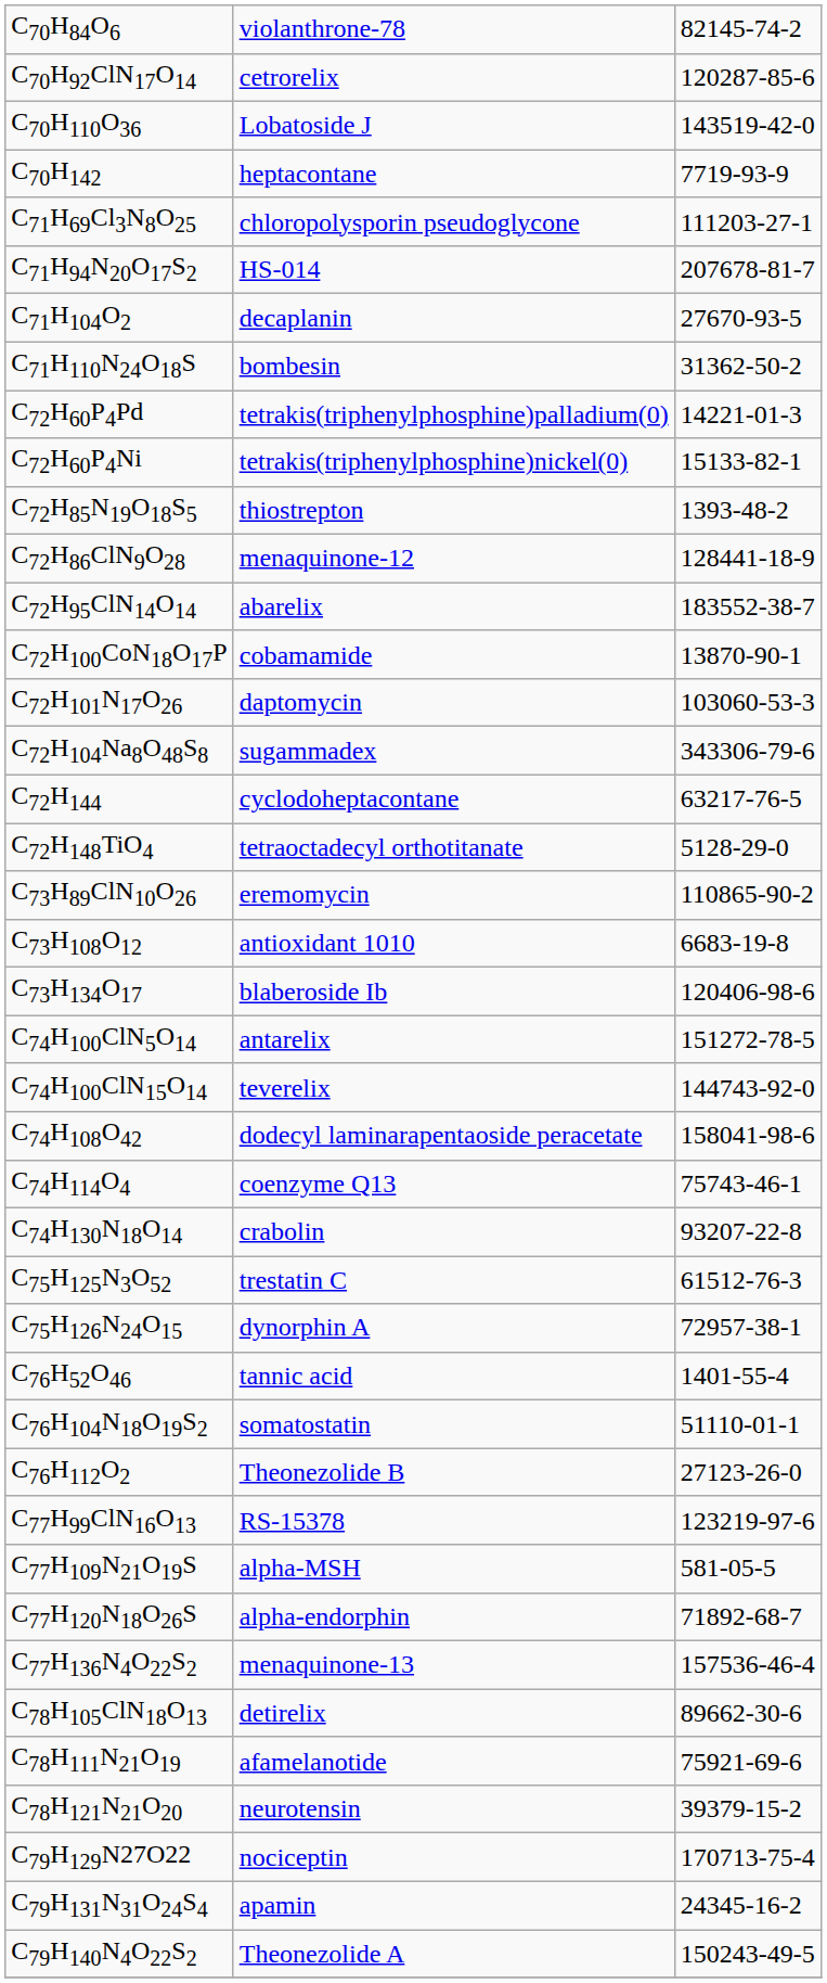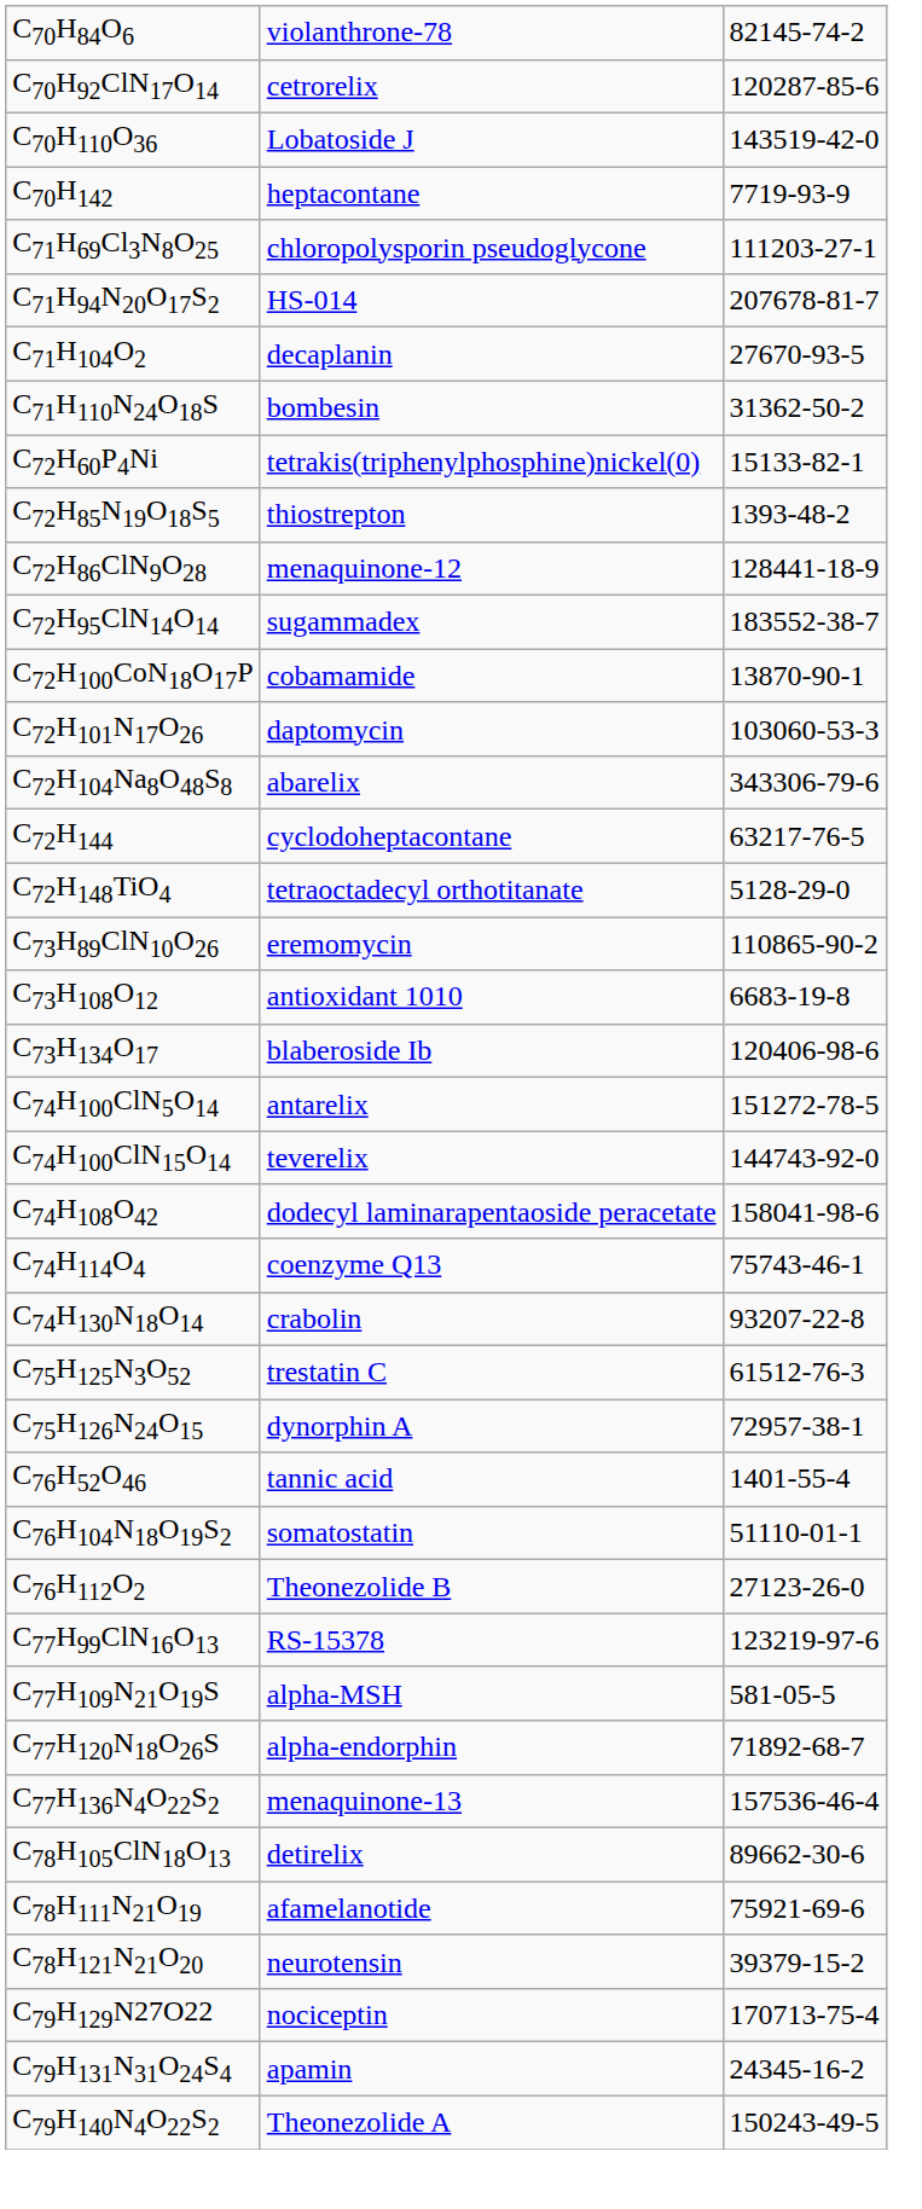 <table class="wikitable">
 <tr>
 <td>C<sub>70</sub>H<sub>84</sub>O<sub>6</sub></td>
 <td><a href='#'>violanthrone-78</a></td>
 <td>82145-74-2</td>
 </tr>
 <tr>
 <td>C<sub>70</sub>H<sub>92</sub>ClN<sub>17</sub>O<sub>14</sub></td>
 <td><a href='#'>cetrorelix</a></td>
 <td>120287-85-6</td>
 </tr>
 <tr>
 <td>C<sub>70</sub>H<sub>110</sub>O<sub>36</sub></td>
 <td><a href='#'>Lobatoside J</a></td>
 <td>143519-42-0</td>
 </tr>
 <tr>
 <td>C<sub>70</sub>H<sub>142</sub></td>
 <td><a href='#'>heptacontane</a></td>
 <td>7719-93-9</td>
 </tr>
 <tr>
 <td>C<sub>71</sub>H<sub>69</sub>Cl<sub>3</sub>N<sub>8</sub>O<sub>25</sub></td>
 <td><a href='#'>chloropolysporin pseudoglycone</a></td>
 <td>111203-27-1</td>
 </tr>
 <tr>
 <td>C<sub>71</sub>H<sub>94</sub>N<sub>20</sub>O<sub>17</sub>S<sub>2</sub></td>
 <td><a href='#'>HS-014</a></td>
 <td>207678-81-7</td>
 </tr>
 <tr>
 <td>C<sub>71</sub>H<sub>104</sub>O<sub>2</sub></td>
 <td><a href='#'>decaplanin</a></td>
 <td>27670-93-5</td>
 </tr>
 <tr>
 <td>C<sub>71</sub>H<sub>110</sub>N<sub>24</sub>O<sub>18</sub>S</td>
 <td><a href='#'>bombesin</a></td>
 <td>31362-50-2</td>
 </tr>
 <tr>
-<td>C<sub>72</sub>H<sub>60</sub>P<sub>4</sub>Pd</td>
-<td><a href='#'>tetrakis(triphenylphosphine)palladium(0)</a></td>
-<td>14221-01-3</td>
-</tr>
-<tr>
 <td>C<sub>72</sub>H<sub>60</sub>P<sub>4</sub>Ni</td>
 <td><a href='#'>tetrakis(triphenylphosphine)nickel(0)</a></td>
 <td>15133-82-1</td>
 </tr>
 <tr>
 <td>C<sub>72</sub>H<sub>85</sub>N<sub>19</sub>O<sub>18</sub>S<sub>5</sub></td>
 <td><a href='#'>thiostrepton</a></td>
 <td>1393-48-2</td>
 </tr>
 <tr>
 <td>C<sub>72</sub>H<sub>86</sub>ClN<sub>9</sub>O<sub>28</sub></td>
 <td><a href='#'>menaquinone-12</a></td>
 <td>128441-18-9</td>
 </tr>
 <tr>
 <td>C<sub>72</sub>H<sub>95</sub>ClN<sub>14</sub>O<sub>14</sub></td>
-<td><a href='#'>abarelix</a></td>
+<td><a href='#'>sugammadex</a></td>
 <td>183552-38-7</td>
 </tr>
 <tr>
 <td>C<sub>72</sub>H<sub>100</sub>CoN<sub>18</sub>O<sub>17</sub>P</td>
 <td><a href='#'>cobamamide</a></td>
 <td>13870-90-1</td>
 </tr>
 <tr>
 <td>C<sub>72</sub>H<sub>101</sub>N<sub>17</sub>O<sub>26</sub></td>
 <td><a href='#'>daptomycin</a></td>
 <td>103060-53-3</td>
 </tr>
 <tr>
 <td>C<sub>72</sub>H<sub>104</sub>Na<sub>8</sub>O<sub>48</sub>S<sub>8</sub></td>
-<td><a href='#'>sugammadex</a></td>
+<td><a href='#'>abarelix</a></td>
 <td>343306-79-6</td>
 </tr>
 <tr>
 <td>C<sub>72</sub>H<sub>144</sub></td>
 <td><a href='#'>cyclodoheptacontane</a></td>
 <td>63217-76-5</td>
 </tr>
 <tr>
 <td>C<sub>72</sub>H<sub>148</sub>TiO<sub>4</sub></td>
 <td><a href='#'>tetraoctadecyl orthotitanate</a></td>
 <td>5128-29-0</td>
 </tr>
 <tr>
 <td>C<sub>73</sub>H<sub>89</sub>ClN<sub>10</sub>O<sub>26</sub></td>
 <td><a href='#'>eremomycin</a></td>
 <td>110865-90-2</td>
 </tr>
 <tr>
 <td>C<sub>73</sub>H<sub>108</sub>O<sub>12</sub></td>
 <td><a href='#'>antioxidant 1010</a></td>
 <td>6683-19-8</td>
 </tr>
 <tr>
 <td>C<sub>73</sub>H<sub>134</sub>O<sub>17</sub></td>
 <td><a href='#'>blaberoside Ib</a></td>
 <td>120406-98-6</td>
 </tr>
 <tr>
 <td>C<sub>74</sub>H<sub>100</sub>ClN<sub>5</sub>O<sub>14</sub></td>
 <td><a href='#'>antarelix</a></td>
 <td>151272-78-5</td>
 </tr>
 <tr>
 <td>C<sub>74</sub>H<sub>100</sub>ClN<sub>15</sub>O<sub>14</sub></td>
 <td><a href='#'>teverelix</a></td>
 <td>144743-92-0</td>
 </tr>
 <tr>
 <td>C<sub>74</sub>H<sub>108</sub>O<sub>42</sub></td>
 <td><a href='#'>dodecyl laminarapentaoside peracetate</a></td>
 <td>158041-98-6</td>
 </tr>
 <tr>
 <td>C<sub>74</sub>H<sub>114</sub>O<sub>4</sub></td>
 <td><a href='#'>coenzyme Q13</a></td>
 <td>75743-46-1</td>
 </tr>
 <tr>
 <td>C<sub>74</sub>H<sub>130</sub>N<sub>18</sub>O<sub>14</sub></td>
 <td><a href='#'>crabolin</a></td>
 <td>93207-22-8</td>
 </tr>
 <tr>
 <td>C<sub>75</sub>H<sub>125</sub>N<sub>3</sub>O<sub>52</sub></td>
 <td><a href='#'>trestatin C</a></td>
 <td>61512-76-3</td>
 </tr>
 <tr>
 <td>C<sub>75</sub>H<sub>126</sub>N<sub>24</sub>O<sub>15</sub></td>
 <td><a href='#'>dynorphin A</a></td>
 <td>72957-38-1</td>
 </tr>
 <tr>
 <td>C<sub>76</sub>H<sub>52</sub>O<sub>46</sub></td>
 <td><a href='#'>tannic acid</a></td>
 <td>1401-55-4</td>
 </tr>
 <tr>
 <td>C<sub>76</sub>H<sub>104</sub>N<sub>18</sub>O<sub>19</sub>S<sub>2</sub></td>
 <td><a href='#'>somatostatin</a></td>
 <td>51110-01-1</td>
 </tr>
 <tr>
 <td>C<sub>76</sub>H<sub>112</sub>O<sub>2</sub></td>
 <td><a href='#'>Theonezolide B</a></td>
 <td>27123-26-0</td>
 </tr>
 <tr>
 <td>C<sub>77</sub>H<sub>99</sub>ClN<sub>16</sub>O<sub>13</sub></td>
 <td><a href='#'>RS-15378</a></td>
 <td>123219-97-6</td>
 </tr>
 <tr>
 <td>C<sub>77</sub>H<sub>109</sub>N<sub>21</sub>O<sub>19</sub>S</td>
 <td><a href='#'>alpha-MSH</a></td>
 <td>581-05-5</td>
 </tr>
 <tr>
 <td>C<sub>77</sub>H<sub>120</sub>N<sub>18</sub>O<sub>26</sub>S</td>
 <td><a href='#'>alpha-endorphin</a></td>
 <td>71892-68-7</td>
 </tr>
 <tr>
 <td>C<sub>77</sub>H<sub>136</sub>N<sub>4</sub>O<sub>22</sub>S<sub>2</sub></td>
 <td><a href='#'>menaquinone-13</a></td>
 <td>157536-46-4</td>
 </tr>
 <tr>
 <td>C<sub>78</sub>H<sub>105</sub>ClN<sub>18</sub>O<sub>13</sub></td>
 <td><a href='#'>detirelix</a></td>
 <td>89662-30-6</td>
 </tr>
 <tr>
 <td>C<sub>78</sub>H<sub>111</sub>N<sub>21</sub>O<sub>19</sub></td>
 <td><a href='#'>afamelanotide</a></td>
 <td>75921-69-6</td>
 </tr>
 <tr>
 <td>C<sub>78</sub>H<sub>121</sub>N<sub>21</sub>O<sub>20</sub></td>
 <td><a href='#'>neurotensin</a></td>
 <td>39379-15-2</td>
 </tr>
 <tr>
 <td>C<sub>79</sub>H<sub>129</sub>N27O22</td>
 <td><a href='#'>nociceptin</a></td>
 <td>170713-75-4</td>
 </tr>
 <tr>
 <td>C<sub>79</sub>H<sub>131</sub>N<sub>31</sub>O<sub>24</sub>S<sub>4</sub></td>
 <td><a href='#'>apamin</a></td>
 <td>24345-16-2</td>
 </tr>
 <tr>
 <td>C<sub>79</sub>H<sub>140</sub>N<sub>4</sub>O<sub>22</sub>S<sub>2</sub></td>
 <td><a href='#'>Theonezolide A</a></td>
 <td>150243-49-5</td>
 </tr>
 <tr>
 </tr>
 </table>
